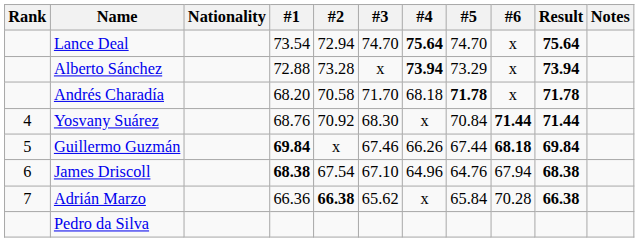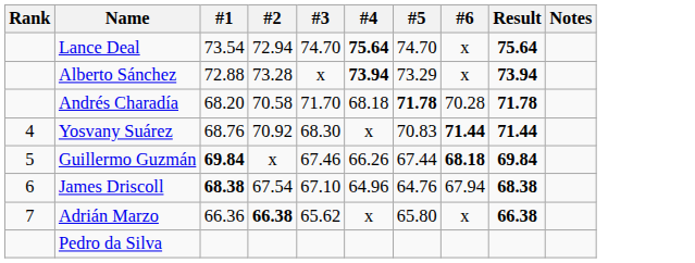 <table class="wikitable sortable" style="text-align:center">
 <tr>
 <th>Rank</th>
 <th>Name</th>
-<th>Nationality</th>
 <th>#1</th>
 <th>#2</th>
 <th>#3</th>
 <th>#4</th>
 <th>#5</th>
 <th>#6</th>
 <th>Result</th>
 <th>Notes</th>
 </tr>
 <tr>
 <td></td>
 <td align=left><a href='#'>Lance Deal</a></td>
-<td align=left></td>
 <td>73.54</td>
 <td>72.94</td>
 <td>74.70</td>
 <td><strong>75.64</strong></td>
 <td>74.70</td>
 <td>x</td>
 <td><strong>75.64</strong></td>
 <td></td>
 </tr>
 <tr>
 <td></td>
 <td align=left><a href='#'>Alberto Sánchez</a></td>
-<td align=left></td>
 <td>72.88</td>
 <td>73.28</td>
 <td>x</td>
 <td><strong>73.94</strong></td>
 <td>73.29</td>
 <td>x</td>
 <td><strong>73.94</strong></td>
 <td></td>
 </tr>
 <tr>
 <td></td>
 <td align=left><a href='#'>Andrés Charadía</a></td>
-<td align=left></td>
 <td>68.20</td>
 <td>70.58</td>
 <td>71.70</td>
 <td>68.18</td>
 <td><strong>71.78</strong></td>
-<td>x</td>
+<td>70.28</td>
 <td><strong>71.78</strong></td>
 <td></td>
 </tr>
 <tr>
 <td>4</td>
 <td align=left><a href='#'>Yosvany Suárez</a></td>
-<td align=left></td>
 <td>68.76</td>
 <td>70.92</td>
 <td>68.30</td>
 <td>x</td>
-<td>70.84</td>
+<td>70.83</td>
 <td><strong>71.44</strong></td>
 <td><strong>71.44</strong></td>
 <td></td>
 </tr>
 <tr>
 <td>5</td>
 <td align=left><a href='#'>Guillermo Guzmán</a></td>
-<td align=left></td>
 <td><strong>69.84</strong></td>
 <td>x</td>
 <td>67.46</td>
 <td>66.26</td>
 <td>67.44</td>
 <td><strong>68.18</strong></td>
 <td><strong>69.84</strong></td>
 <td></td>
 </tr>
 <tr>
 <td>6</td>
 <td align=left><a href='#'>James Driscoll</a></td>
-<td align=left></td>
 <td><strong>68.38</strong></td>
 <td>67.54</td>
 <td>67.10</td>
 <td>64.96</td>
 <td>64.76</td>
 <td>67.94</td>
 <td><strong>68.38</strong></td>
 <td></td>
 </tr>
 <tr>
 <td>7</td>
 <td align=left><a href='#'>Adrián Marzo</a></td>
-<td align=left></td>
 <td>66.36</td>
 <td><strong>66.38</strong></td>
 <td>65.62</td>
 <td>x</td>
-<td>65.84</td>
-<td>70.28</td>
+<td>65.80</td>
+<td>x</td>
 <td><strong>66.38</strong></td>
 <td></td>
 </tr>
 <tr>
 <td></td>
 <td align=left><a href='#'>Pedro da Silva</a></td>
-<td align=left></td>
 <td></td>
 <td></td>
 <td></td>
 <td></td>
 <td></td>
 <td></td>
 <td><strong></strong></td>
 <td></td>
 </tr>
 </table>
